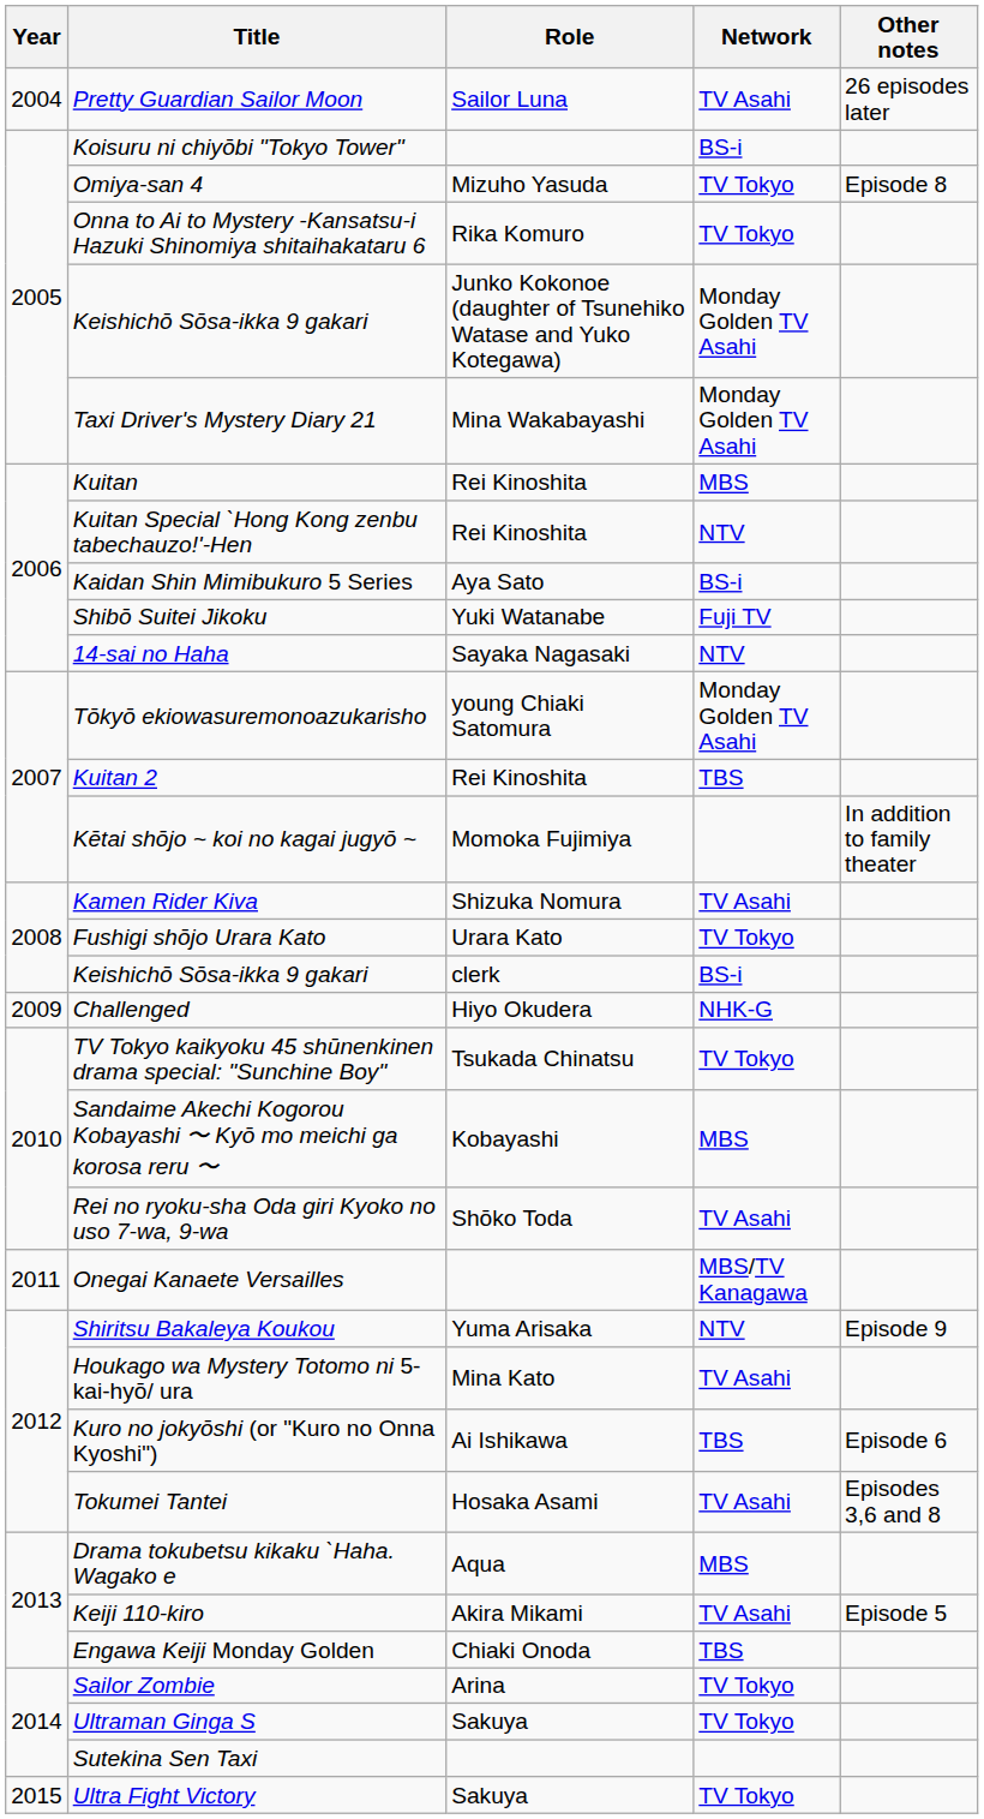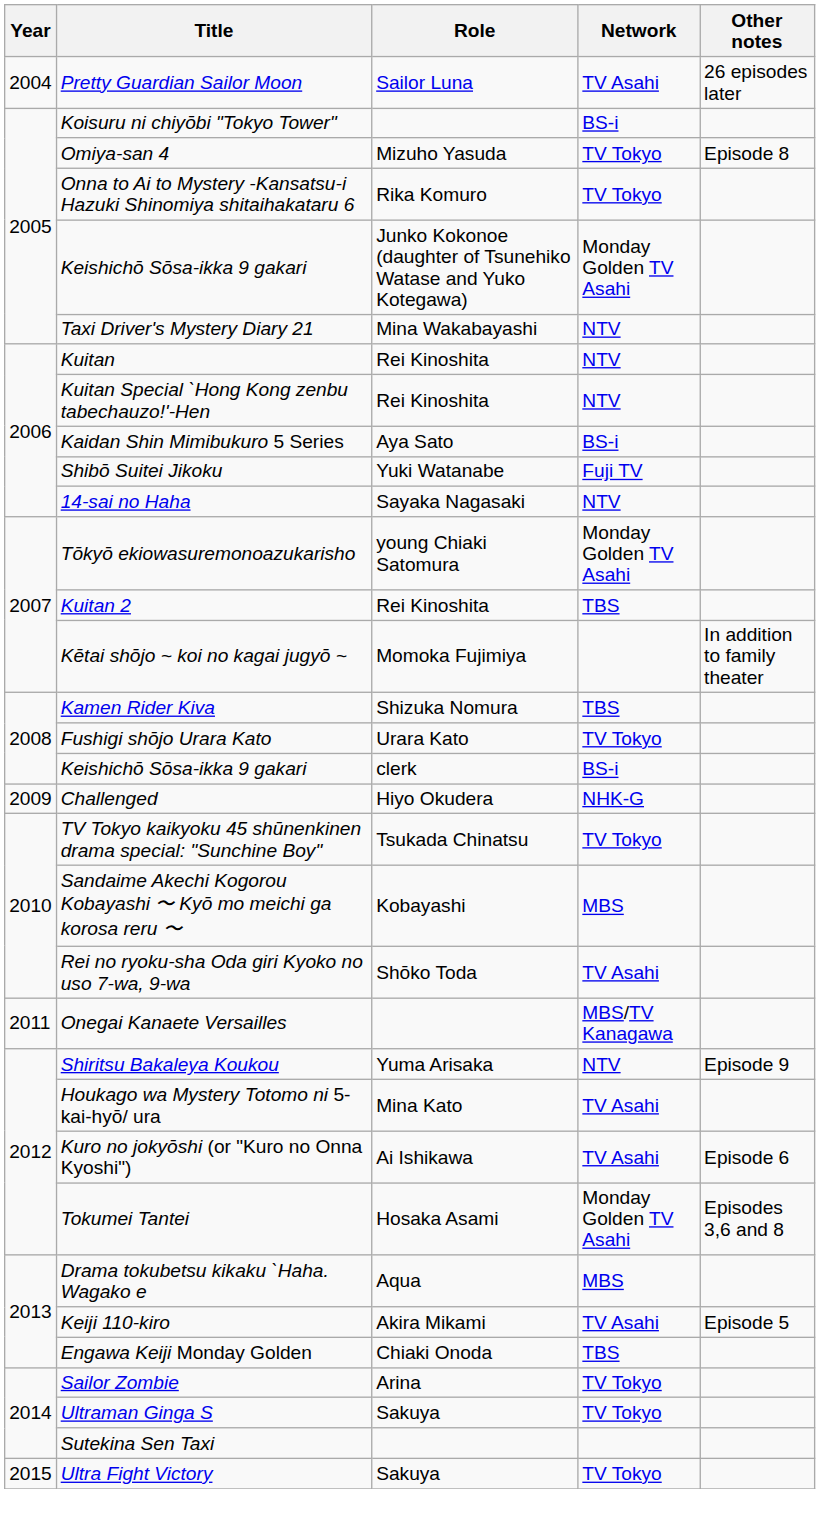 <table class="wikitable" style="font-size: 90%;">
 <tr>
 <th>Year</th>
 <th>Title</th>
 <th>Role</th>
 <th>Network</th>
 <th>Other notes</th>
 </tr>
 <tr>
 <td>2004</td>
 <td><em><a href='#'>Pretty Guardian Sailor Moon</a></em></td>
 <td><a href='#'>Sailor Luna</a></td>
 <td><a href='#'>TV Asahi</a></td>
 <td>26 episodes later</td>
 </tr>
 <tr>
 <td rowspan="5">2005</td>
 <td><em>Koisuru ni chiyōbi "Tokyo Tower"</em></td>
 <td></td>
 <td><a href='#'>BS-i</a></td>
 <td></td>
 </tr>
 <tr>
 <td><em>Omiya-san 4</em></td>
 <td>Mizuho Yasuda</td>
 <td><a href='#'>TV Tokyo</a></td>
 <td>Episode 8</td>
 </tr>
 <tr>
 <td><em>Onna to Ai to Mystery -Kansatsu-i Hazuki Shinomiya shitaihakataru 6</em></td>
 <td>Rika Komuro</td>
 <td><a href='#'>TV Tokyo</a></td>
 <td></td>
 </tr>
 <tr>
 <td><em>Keishichō Sōsa-ikka 9 gakari</em></td>
 <td>Junko Kokonoe (daughter of Tsunehiko Watase and Yuko Kotegawa)</td>
 <td>Monday Golden <a href='#'>TV Asahi</a></td>
 <td></td>
 </tr>
 <tr>
 <td><em>Taxi Driver's Mystery Diary 21</em></td>
 <td>Mina Wakabayashi</td>
-<td>Monday Golden <a href='#'>TV Asahi</a></td>
+<td><a href='#'>NTV</a></td>
 <td></td>
 </tr>
 <tr>
 <td rowspan="5">2006</td>
 <td><em>Kuitan</em></td>
 <td>Rei Kinoshita</td>
-<td><a href='#'>MBS</a></td>
+<td><a href='#'>NTV</a></td>
 <td></td>
 </tr>
 <tr>
 <td><em>Kuitan Special `Hong Kong zenbu tabechauzo!'-Hen</em></td>
 <td>Rei Kinoshita</td>
 <td><a href='#'>NTV</a></td>
 <td></td>
 </tr>
 <tr>
 <td><em>Kaidan Shin Mimibukuro</em> 5 Series</td>
 <td>Aya Sato</td>
 <td><a href='#'>BS-i</a></td>
 <td></td>
 </tr>
 <tr>
 <td><em>Shibō Suitei Jikoku</em></td>
 <td>Yuki Watanabe</td>
 <td><a href='#'>Fuji TV</a></td>
 <td></td>
 </tr>
 <tr>
 <td><em><a href='#'>14-sai no Haha</a></em></td>
 <td>Sayaka Nagasaki</td>
 <td><a href='#'>NTV</a></td>
 <td></td>
 </tr>
 <tr>
 <td rowspan="3">2007</td>
 <td><em>Tōkyō ekiowasuremonoazukarisho</em></td>
 <td>young Chiaki Satomura</td>
 <td>Monday Golden <a href='#'>TV Asahi</a></td>
 <td></td>
 </tr>
 <tr>
 <td><em><a href='#'>Kuitan 2</a></em></td>
 <td>Rei Kinoshita</td>
 <td><a href='#'>TBS</a></td>
 <td></td>
 </tr>
 <tr>
 <td><em>Kētai shōjo ~ koi no kagai jugyō ~</em></td>
 <td>Momoka Fujimiya</td>
 <td></td>
 <td>In addition to family theater</td>
 </tr>
 <tr>
 <td rowspan="3">2008</td>
 <td><em><a href='#'>Kamen Rider Kiva</a></em></td>
 <td>Shizuka Nomura</td>
-<td><a href='#'>TV Asahi</a></td>
+<td><a href='#'>TBS</a></td>
 <td></td>
 </tr>
 <tr>
 <td><em>Fushigi shōjo Urara Kato</em></td>
 <td>Urara Kato</td>
 <td><a href='#'>TV Tokyo</a></td>
 <td></td>
 </tr>
 <tr>
 <td><em>Keishichō Sōsa-ikka 9 gakari</em></td>
 <td>clerk</td>
 <td><a href='#'>BS-i</a></td>
 <td></td>
 </tr>
 <tr>
 <td>2009</td>
 <td><em>Challenged</em></td>
 <td>Hiyo Okudera</td>
 <td><a href='#'>NHK-G</a></td>
 <td></td>
 </tr>
 <tr>
 <td rowspan="3">2010</td>
 <td><em>TV Tokyo kaikyoku 45 shūnenkinen drama special: "Sunchine Boy"</em></td>
 <td>Tsukada Chinatsu</td>
 <td><a href='#'>TV Tokyo</a></td>
 <td></td>
 </tr>
 <tr>
 <td><em>Sandaime Akechi Kogorou Kobayashi 〜 Kyō mo meichi ga korosa reru 〜</em></td>
 <td>Kobayashi</td>
 <td><a href='#'>MBS</a></td>
 </tr>
 <tr>
 <td><em>Rei no ryoku-sha Oda giri Kyoko no uso 7-wa, 9-wa</em></td>
 <td>Shōko Toda</td>
 <td><a href='#'>TV Asahi</a></td>
 <td></td>
 </tr>
 <tr>
 <td>2011</td>
 <td><em>Onegai Kanaete Versailles</em></td>
 <td></td>
 <td><a href='#'>MBS</a>/<a href='#'>TV Kanagawa</a></td>
 <td></td>
 </tr>
 <tr>
 <td rowspan="4">2012</td>
 <td><em><a href='#'>Shiritsu Bakaleya Koukou</a></em></td>
 <td>Yuma Arisaka</td>
 <td><a href='#'>NTV</a></td>
 <td>Episode 9</td>
 </tr>
 <tr>
 <td><em>Houkago wa Mystery Totomo ni</em> 5-kai-hyō/ ura</td>
 <td>Mina Kato</td>
 <td><a href='#'>TV Asahi</a></td>
 <td></td>
 </tr>
 <tr>
 <td><em>Kuro no jokyōshi</em> (or "Kuro no Onna Kyoshi")</td>
 <td>Ai Ishikawa</td>
-<td><a href='#'>TBS</a></td>
+<td><a href='#'>TV Asahi</a></td>
 <td>Episode 6</td>
 </tr>
 <tr>
 <td><em>Tokumei Tantei</em></td>
 <td>Hosaka Asami</td>
-<td><a href='#'>TV Asahi</a></td>
+<td>Monday Golden <a href='#'>TV Asahi</a></td>
 <td>Episodes 3,6 and 8</td>
 </tr>
 <tr>
 <td rowspan="3">2013</td>
 <td><em>Drama tokubetsu kikaku `Haha. Wagako e</em></td>
 <td>Aqua</td>
 <td><a href='#'>MBS</a></td>
 <td></td>
 </tr>
 <tr>
 <td><em>Keiji 110-kiro</em></td>
 <td>Akira Mikami</td>
 <td><a href='#'>TV Asahi</a></td>
 <td>Episode 5</td>
 </tr>
 <tr>
 <td><em>Engawa Keiji</em> Monday Golden</td>
 <td>Chiaki Onoda</td>
 <td><a href='#'>TBS</a></td>
 <td></td>
 </tr>
 <tr>
 <td rowspan="3">2014</td>
 <td><em><a href='#'>Sailor Zombie</a></em></td>
 <td>Arina</td>
 <td><a href='#'>TV Tokyo</a></td>
 <td></td>
 </tr>
 <tr>
 <td><em><a href='#'>Ultraman Ginga S</a></em></td>
 <td>Sakuya</td>
 <td><a href='#'>TV Tokyo</a></td>
 <td></td>
 </tr>
 <tr>
 <td><em>Sutekina Sen Taxi</em></td>
 <td></td>
 <td></td>
 <td></td>
 </tr>
 <tr>
 <td>2015</td>
 <td><em><a href='#'>Ultra Fight Victory</a></em></td>
 <td>Sakuya</td>
 <td><a href='#'>TV Tokyo</a></td>
 <td></td>
 </tr>
 </table>
